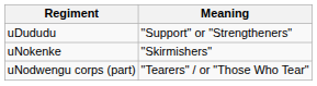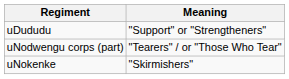 <table class="wikitable">
 <tr>
 <th>Regiment</th>
 <th>Meaning</th>
 </tr>
 <tr>
 <td>uDududu</td>
 <td>"Support" or "Strengtheners"</td>
 </tr>
 <tr>
+<td>uNodwengu corps (part)</td>
+<td>"Tearers" / or "Those Who Tear"</td>
+</tr>
+<tr>
 <td>uNokenke</td>
 <td>"Skirmishers"</td>
 </tr>
-<tr>
-<td>uNodwengu corps (part)</td>
-<td>"Tearers" / or "Those Who Tear"</td>
-</tr>
 </table>
